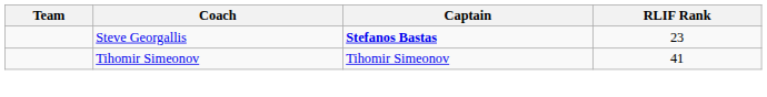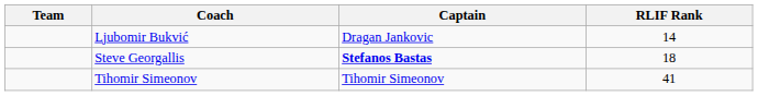 <table class="wikitable sortable" style="width:70%;">
 <tr>
 <th>Team</th>
 <th>Coach</th>
 <th>Captain</th>
 <th>RLIF Rank</th>
 </tr>
 <tr>
 <td><strong></strong></td>
+<td> <a href='#'>Ljubomir Bukvić</a></td>
+<td> <a href='#'>Dragan Jankovic</a></td>
+<td style="text-align: center;">14</td>
+</tr>
+<tr>
+<td><strong></strong></td>
 <td> <a href='#'>Steve Georgallis</a></td>
 <td><strong> <a href='#'>Stefanos Bastas</a></strong></td>
-<td style="text-align: center;">23</td>
+<td style="text-align: center;">18</td>
 </tr>
 <tr>
 <td><strong></strong></td>
 <td> <a href='#'>Tihomir Simeonov</a></td>
 <td> <a href='#'>Tihomir Simeonov</a></td>
 <td style="text-align: center;">41</td>
 </tr>
 </table>
